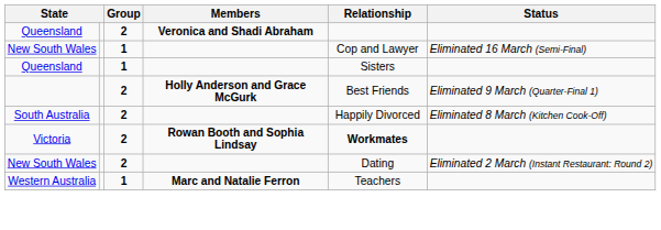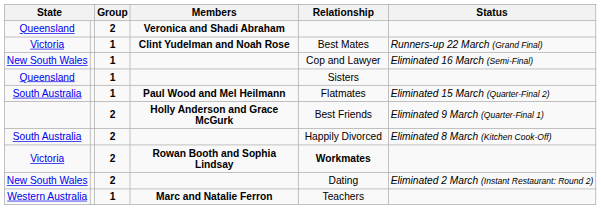 <table class="wikitable sortable" align="center" style="text-align:center; font-size:90%">
 <tr>
 <th colspan="2">State</th>
 <th data-sort-type="number">Group</th>
 <th width="230px">Members</th>
 <th width="120px">Relationship</th>
 <th>Status</th>
 </tr>
 <tr>
 <td><a href='#'>Queensland</a></td>
 <td></td>
 <td><strong> 2</strong></td>
 <td><strong>Veronica and Shadi Abraham</strong></td>
 <td></td>
 <td style="text-align:left;"></td>
 </tr>
 <tr>
+<td><a href='#'>Victoria</a></td>
+<td></td>
+<td><strong> 1</strong></td>
+<td><strong>Clint Yudelman and Noah Rose</strong></td>
+<td>Best Mates</td>
+<td style="text-align:left;"><em>Runners-up 22 March</em> <small><em>(Grand Final)</em></small></td>
+</tr>
+<tr>
 <td><a href='#'>New South Wales</a></td>
 <td></td>
 <td><strong> 1</strong></td>
 <td></td>
 <td>Cop and Lawyer</td>
 <td style="text-align:left;"><em>Eliminated 16 March</em> <small><em>(Semi-Final)</em></small></td>
 </tr>
 <tr>
 <td><a href='#'>Queensland</a></td>
 <td></td>
 <td><strong> 1</strong></td>
 <td></td>
 <td>Sisters</td>
 <td style="text-align:left;"></td>
+</tr>
+<tr>
+<td><a href='#'>South Australia</a></td>
+<td></td>
+<td><strong> 1</strong></td>
+<td><strong>Paul Wood and Mel Heilmann</strong></td>
+<td>Flatmates</td>
+<td style="text-align:left;"><em>Eliminated 15 March</em> <small><em>(Quarter-Final 2)</em></small></td>
 </tr>
 <tr>
 <td></td>
 <td></td>
 <td><strong> 2</strong></td>
 <td><strong>Holly Anderson and Grace McGurk</strong></td>
 <td>Best Friends</td>
 <td style="text-align:left;"><em>Eliminated 9 March</em> <small><em>(Quarter-Final 1)</em></small></td>
 </tr>
 <tr>
 <td><a href='#'>South Australia</a></td>
 <td></td>
 <td><strong> 2</strong></td>
 <td></td>
 <td>Happily Divorced</td>
 <td style="text-align:left;"><em>Eliminated 8 March</em> <small><em>(Kitchen Cook-Off)</em></small></td>
 </tr>
 <tr>
 <td><a href='#'>Victoria</a></td>
 <td></td>
 <td><strong> 2</strong></td>
 <td><strong>Rowan Booth and Sophia Lindsay</strong></td>
 <td><strong>Workmates</strong></td>
 <td style="text-align:left;"></td>
 </tr>
 <tr>
 <td><a href='#'>New South Wales</a></td>
 <td></td>
 <td><strong> 2</strong></td>
 <td></td>
 <td>Dating</td>
 <td style="text-align:left;"><em>Eliminated 2 March</em> <small><em>(Instant Restaurant: Round 2)</em></small></td>
 </tr>
 <tr>
 <td><a href='#'>Western Australia</a></td>
 <td></td>
 <td><strong> 1</strong></td>
 <td><strong>Marc and Natalie Ferron</strong></td>
 <td>Teachers</td>
 <td style="text-align:left;"></td>
 </tr>
 </table>
